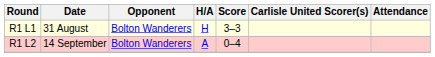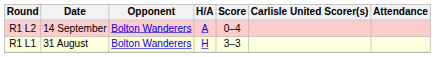 <table class="wikitable" style="text-align:center">
 <tr>
 <th>Round</th>
 <th>Date</th>
 <th>Opponent</th>
 <th>H/A</th>
 <th>Score</th>
 <th>Carlisle United Scorer(s)</th>
 <th>Attendance</th>
 </tr>
+<tr bgcolor=#FFCCCC>
+<td>R1 L2</td>
+<td align=left>14 September</td>
+<td align=left><a href='#'>Bolton Wanderers</a></td>
+<td><a href='#'>A</a></td>
+<td>0–4</td>
+<td align=left></td>
+<td></td>
+</tr>
 <tr bgcolor=#ffffdd>
 <td>R1 L1</td>
 <td align=left>31 August</td>
 <td align=left><a href='#'>Bolton Wanderers</a></td>
 <td><a href='#'>H</a></td>
 <td>3–3</td>
 <td align=left></td>
 <td></td>
 </tr>
-<tr bgcolor=#FFCCCC>
-<td>R1 L2</td>
-<td align=left>14 September</td>
-<td align=left><a href='#'>Bolton Wanderers</a></td>
-<td><a href='#'>A</a></td>
-<td>0–4</td>
-<td align=left></td>
-<td></td>
-</tr>
 <tr>
 </tr>
 </table>
